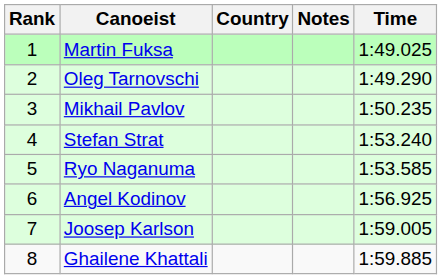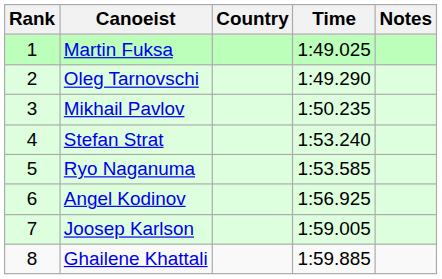 <table class="wikitable" style="text-align:center">
 <tr>
 <th>Rank</th>
 <th>Canoeist</th>
 <th>Country</th>
+<th>Time</th>
 <th>Notes</th>
-<th>Time</th>
 </tr>
 <tr bgcolor=bbffbb>
 <td>1</td>
 <td align="left"><a href='#'>Martin Fuksa</a></td>
 <td align="left"></td>
+<td>1:49.025</td>
 <td></td>
-<td>1:49.025</td>
 </tr>
 <tr bgcolor=ddffdd>
 <td>2</td>
 <td align="left"><a href='#'>Oleg Tarnovschi</a></td>
 <td align="left"></td>
+<td>1:49.290</td>
 <td></td>
-<td>1:49.290</td>
 </tr>
 <tr bgcolor=ddffdd>
 <td>3</td>
 <td align="left"><a href='#'>Mikhail Pavlov</a></td>
 <td align="left"></td>
+<td>1:50.235</td>
 <td></td>
-<td>1:50.235</td>
 </tr>
 <tr bgcolor=ddffdd>
 <td>4</td>
 <td align="left"><a href='#'>Stefan Strat</a></td>
 <td align="left"></td>
+<td>1:53.240</td>
 <td></td>
-<td>1:53.240</td>
 </tr>
 <tr bgcolor=ddffdd>
 <td>5</td>
 <td align="left"><a href='#'>Ryo Naganuma</a></td>
 <td align="left"></td>
+<td>1:53.585</td>
 <td></td>
-<td>1:53.585</td>
 </tr>
 <tr bgcolor=ddffdd>
 <td>6</td>
 <td align="left"><a href='#'>Angel Kodinov</a></td>
 <td align="left"></td>
+<td>1:56.925</td>
 <td></td>
-<td>1:56.925</td>
 </tr>
 <tr bgcolor=ddffdd>
 <td>7</td>
 <td align="left"><a href='#'>Joosep Karlson</a></td>
 <td align="left"></td>
+<td>1:59.005</td>
 <td></td>
-<td>1:59.005</td>
 </tr>
 <tr>
 <td>8</td>
 <td align="left"><a href='#'>Ghailene Khattali</a></td>
 <td align="left"></td>
+<td>1:59.885</td>
 <td></td>
-<td>1:59.885</td>
 </tr>
 </table>
